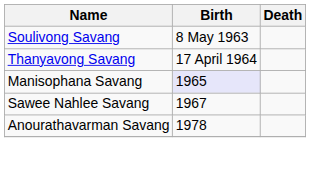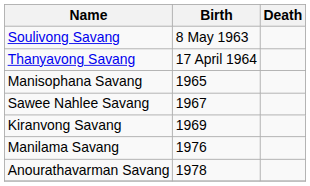 <table class="wikitable">
 <tr>
 <th>Name</th>
 <th>Birth</th>
 <th>Death</th>
 </tr>
 <tr>
 <td><a href='#'>Soulivong Savang</a></td>
 <td>8 May 1963</td>
 <td></td>
 </tr>
 <tr>
 <td><a href='#'>Thanyavong Savang</a></td>
 <td>17 April 1964</td>
 <td></td>
 </tr>
 <tr>
 <td>Manisophana Savang</td>
-<td style="background: lavender;">1965</td>
+<td>1965</td>
 <td></td>
 </tr>
 <tr>
 <td>Sawee Nahlee Savang</td>
 <td>1967</td>
+<td></td>
+</tr>
+<tr>
+<td>Kiranvong Savang</td>
+<td>1969</td>
+<td></td>
+</tr>
+<tr>
+<td>Manilama Savang</td>
+<td>1976</td>
 <td></td>
 </tr>
 <tr>
 <td>Anourathavarman Savang</td>
 <td>1978</td>
 <td></td>
 </tr>
 <tr>
 </tr>
 </table>
